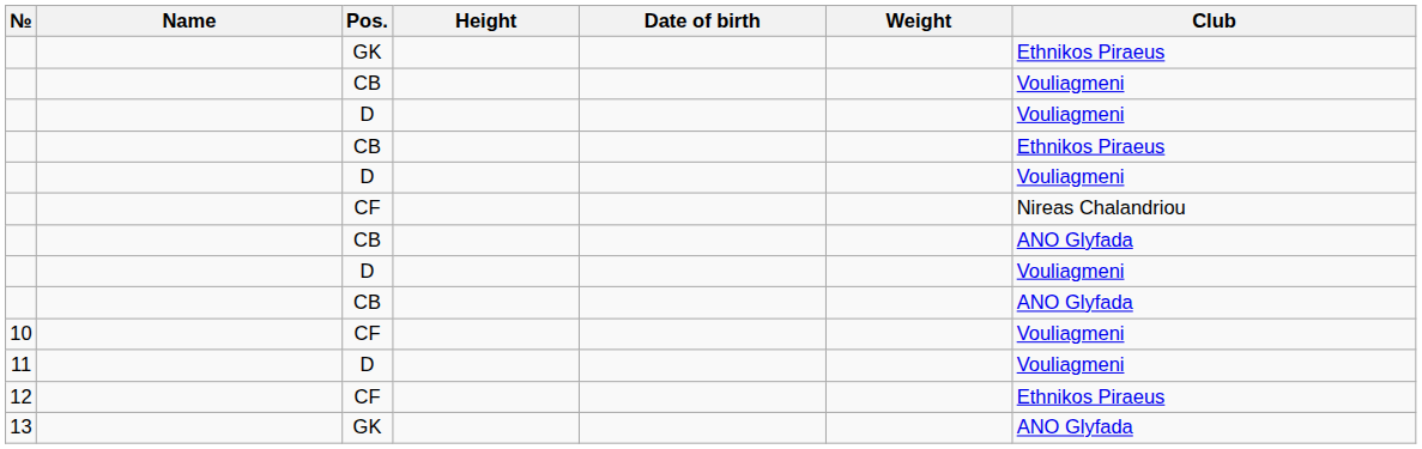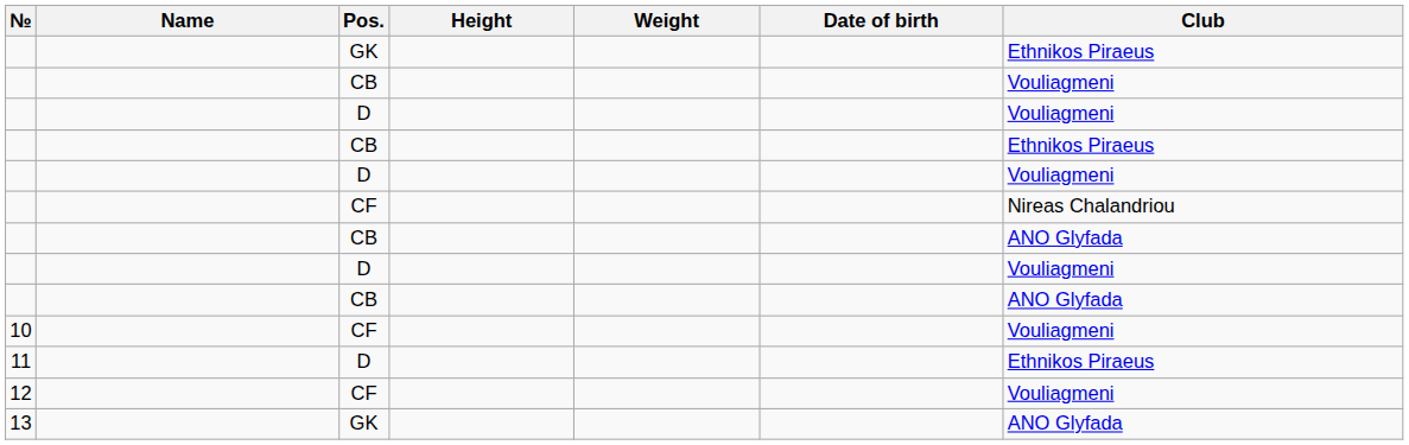 <table class="wikitable sortable" style="font-size:100%; text-align:center;">
 <tr>
 <th>№</th>
 <th style="width:15em;text-align:center;">Name</th>
 <th>Pos.</th>
 <th style="width:9em">Height</th>
+<th style="width:9em">Weight</th>
 <th style="width:12em">Date of birth</th>
-<th style="width:9em">Weight</th>
 <th style="width:20em">Club</th>
 </tr>
 <tr>
 <td></td>
 <td style="text-align:left;"></td>
 <td>GK</td>
 <td></td>
+<td></td>
 <td style="text-align:right;"></td>
-<td></td>
 <td style="text-align:left;"> <a href='#'>Ethnikos Piraeus</a></td>
 </tr>
 <tr>
 <td></td>
 <td style="text-align:left;"></td>
 <td>CB</td>
 <td></td>
+<td></td>
 <td style="text-align:right;"></td>
-<td></td>
 <td style="text-align:left;"> <a href='#'>Vouliagmeni</a></td>
 </tr>
 <tr>
 <td></td>
 <td style="text-align:left;"></td>
 <td>D</td>
 <td></td>
+<td></td>
 <td style="text-align:right;"></td>
-<td></td>
 <td style="text-align:left;"> <a href='#'>Vouliagmeni</a></td>
 </tr>
 <tr>
 <td></td>
 <td style="text-align:left;"></td>
 <td>CB</td>
 <td></td>
+<td></td>
 <td style="text-align:right;"></td>
-<td></td>
 <td style="text-align:left;"> <a href='#'>Ethnikos Piraeus</a></td>
 </tr>
 <tr>
 <td></td>
 <td style="text-align:left;"></td>
 <td>D</td>
 <td></td>
+<td></td>
 <td style="text-align:right;"></td>
-<td></td>
 <td style="text-align:left;"> <a href='#'>Vouliagmeni</a></td>
 </tr>
 <tr>
 <td></td>
 <td style="text-align:left;"></td>
 <td>CF</td>
 <td></td>
+<td></td>
 <td style="text-align:right;"></td>
-<td></td>
 <td style="text-align:left;"> Nireas Chalandriou</td>
 </tr>
 <tr>
 <td></td>
 <td style="text-align:left;"></td>
 <td>CB</td>
 <td></td>
+<td></td>
 <td style="text-align:right;"></td>
-<td></td>
 <td style="text-align:left;"> <a href='#'>ANO Glyfada</a></td>
 </tr>
 <tr>
 <td></td>
 <td style="text-align:left;"></td>
 <td>D</td>
 <td></td>
+<td></td>
 <td style="text-align:right;"></td>
-<td></td>
 <td style="text-align:left;"> <a href='#'>Vouliagmeni</a></td>
 </tr>
 <tr>
 <td></td>
 <td style="text-align:left;"></td>
 <td>CB</td>
 <td></td>
+<td></td>
 <td style="text-align:right;"></td>
-<td></td>
 <td style="text-align:left;"> <a href='#'>ANO Glyfada</a></td>
 </tr>
 <tr>
 <td>10</td>
 <td style="text-align:left;"></td>
 <td>CF</td>
 <td></td>
+<td></td>
 <td style="text-align:right;"></td>
-<td></td>
 <td style="text-align:left;"> <a href='#'>Vouliagmeni</a></td>
 </tr>
 <tr>
 <td>11</td>
 <td style="text-align:left;"></td>
 <td>D</td>
 <td></td>
+<td></td>
 <td style="text-align:right;"></td>
-<td></td>
-<td style="text-align:left;"> <a href='#'>Vouliagmeni</a></td>
+<td style="text-align:left;"> <a href='#'>Ethnikos Piraeus</a></td>
 </tr>
 <tr>
 <td>12</td>
 <td style="text-align:left;"></td>
 <td>CF</td>
 <td></td>
+<td></td>
 <td style="text-align:right;"></td>
-<td></td>
-<td style="text-align:left;"> <a href='#'>Ethnikos Piraeus</a></td>
+<td style="text-align:left;"> <a href='#'>Vouliagmeni</a></td>
 </tr>
 <tr>
 <td>13</td>
 <td style="text-align:left;"></td>
 <td>GK</td>
 <td></td>
+<td></td>
 <td style="text-align:right;"></td>
-<td></td>
 <td style="text-align:left;"> <a href='#'>ANO Glyfada</a></td>
 </tr>
 </table>
